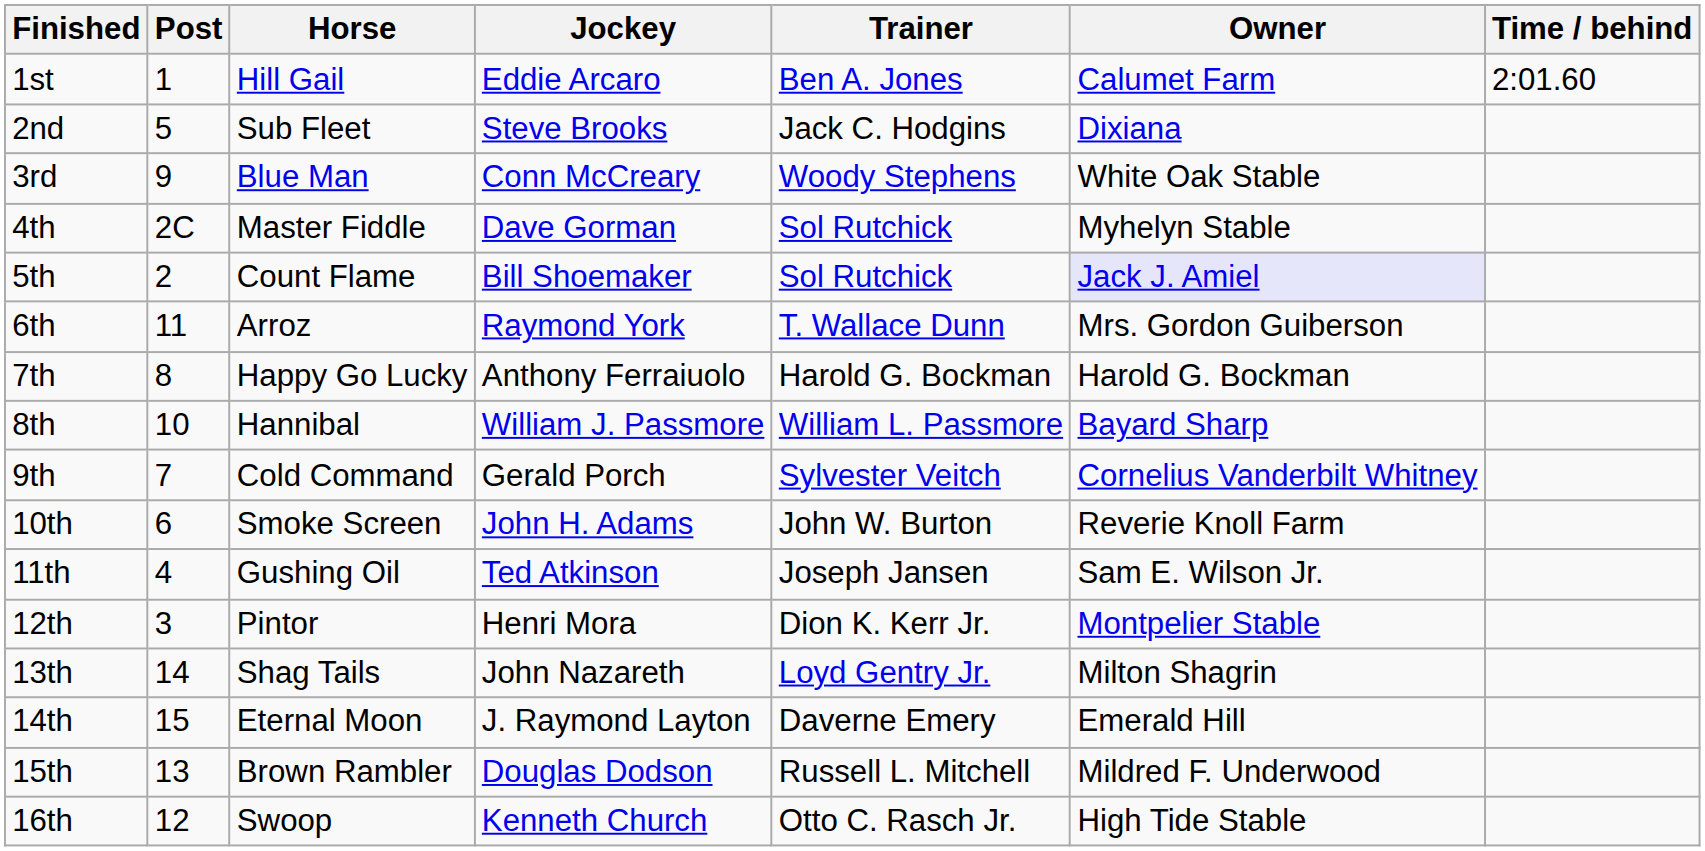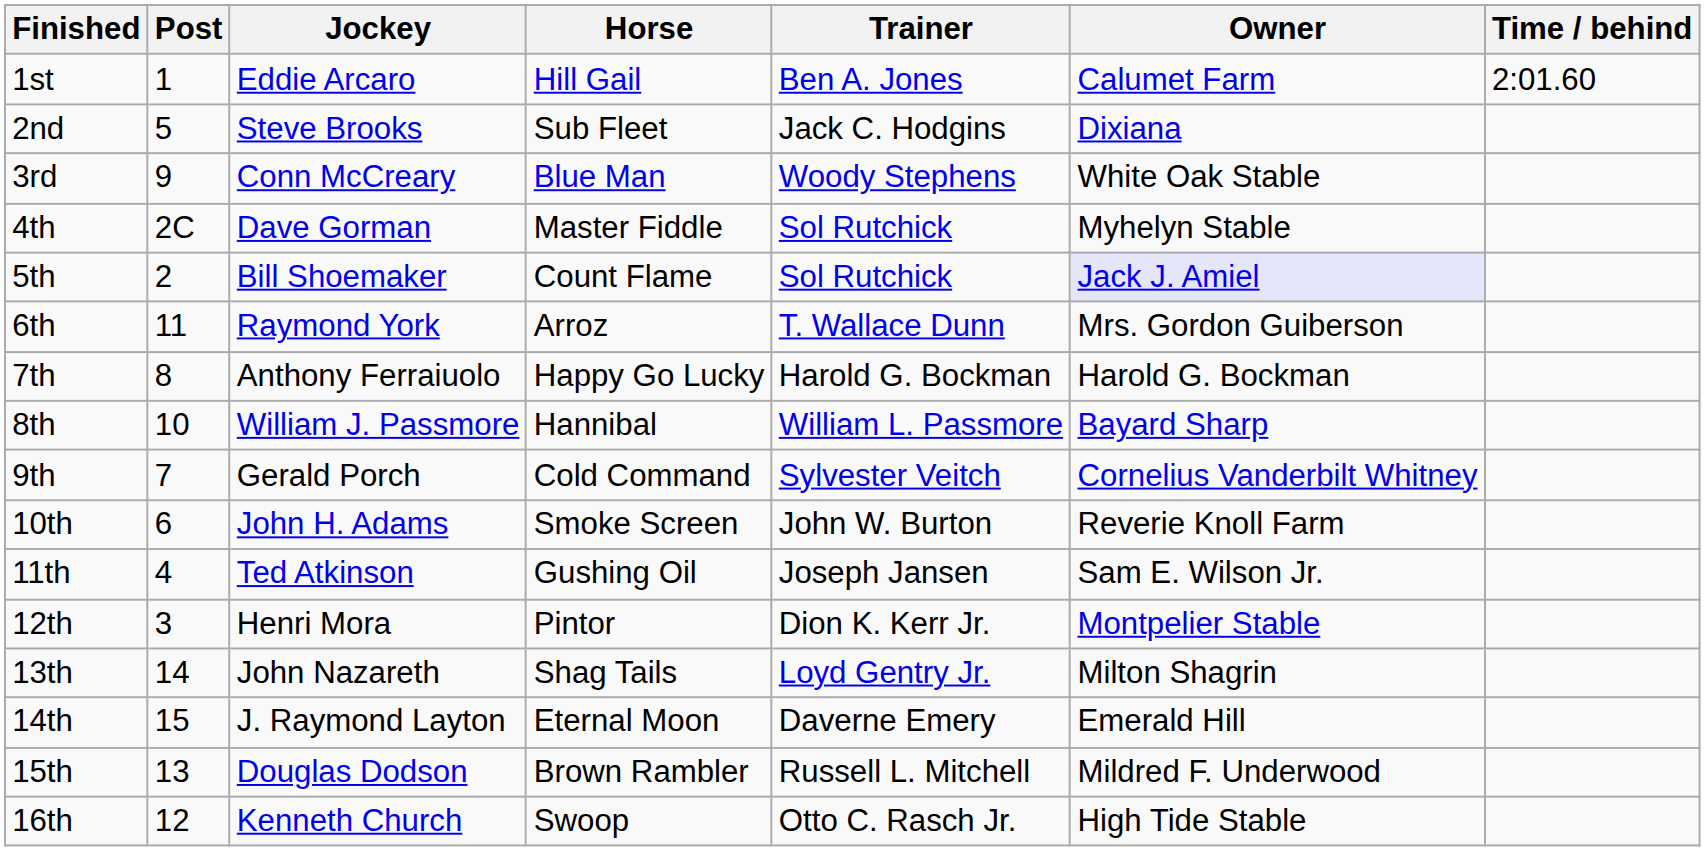 <table class="wikitable">
 <tr>
 <th>Finished</th>
 <th>Post</th>
+<th>Jockey</th>
 <th>Horse</th>
-<th>Jockey</th>
 <th>Trainer</th>
 <th>Owner</th>
 <th>Time / behind</th>
 </tr>
 <tr>
 <td>1st</td>
 <td>1</td>
+<td><a href='#'>Eddie Arcaro</a></td>
 <td><a href='#'>Hill Gail</a></td>
-<td><a href='#'>Eddie Arcaro</a></td>
 <td><a href='#'>Ben A. Jones</a></td>
 <td><a href='#'>Calumet Farm</a></td>
 <td>2:01.60</td>
 </tr>
 <tr>
 <td>2nd</td>
 <td>5</td>
+<td><a href='#'>Steve Brooks</a></td>
 <td>Sub Fleet</td>
-<td><a href='#'>Steve Brooks</a></td>
 <td>Jack C. Hodgins</td>
 <td><a href='#'>Dixiana</a></td>
 <td></td>
 </tr>
 <tr>
 <td>3rd</td>
 <td>9</td>
+<td><a href='#'>Conn McCreary</a></td>
 <td><a href='#'>Blue Man</a></td>
-<td><a href='#'>Conn McCreary</a></td>
 <td><a href='#'>Woody Stephens</a></td>
 <td>White Oak Stable</td>
 <td></td>
 </tr>
 <tr>
 <td>4th</td>
 <td>2C</td>
+<td><a href='#'>Dave Gorman</a></td>
 <td>Master Fiddle</td>
-<td><a href='#'>Dave Gorman</a></td>
 <td><a href='#'>Sol Rutchick</a></td>
 <td>Myhelyn Stable</td>
 <td></td>
 </tr>
 <tr>
 <td>5th</td>
 <td>2</td>
+<td><a href='#'>Bill Shoemaker</a></td>
 <td>Count Flame</td>
-<td><a href='#'>Bill Shoemaker</a></td>
 <td><a href='#'>Sol Rutchick</a></td>
 <td style="background: lavender;"><a href='#'>Jack J. Amiel</a></td>
 <td></td>
 </tr>
 <tr>
 <td>6th</td>
 <td>11</td>
+<td><a href='#'>Raymond York</a></td>
 <td>Arroz</td>
-<td><a href='#'>Raymond York</a></td>
 <td><a href='#'>T. Wallace Dunn</a></td>
 <td>Mrs. Gordon Guiberson</td>
 <td></td>
 </tr>
 <tr>
 <td>7th</td>
 <td>8</td>
+<td>Anthony Ferraiuolo</td>
 <td>Happy Go Lucky</td>
-<td>Anthony Ferraiuolo</td>
 <td>Harold G. Bockman</td>
 <td>Harold G. Bockman</td>
 <td></td>
 </tr>
 <tr>
 <td>8th</td>
 <td>10</td>
+<td><a href='#'>William J. Passmore</a></td>
 <td>Hannibal</td>
-<td><a href='#'>William J. Passmore</a></td>
 <td><a href='#'>William L. Passmore</a></td>
 <td><a href='#'>Bayard Sharp</a></td>
 <td></td>
 </tr>
 <tr>
 <td>9th</td>
 <td>7</td>
+<td>Gerald Porch</td>
 <td>Cold Command</td>
-<td>Gerald Porch</td>
 <td><a href='#'>Sylvester Veitch</a></td>
 <td><a href='#'>Cornelius Vanderbilt Whitney</a></td>
 <td></td>
 </tr>
 <tr>
 <td>10th</td>
 <td>6</td>
+<td><a href='#'>John H. Adams</a></td>
 <td>Smoke Screen</td>
-<td><a href='#'>John H. Adams</a></td>
 <td>John W. Burton</td>
 <td>Reverie Knoll Farm</td>
 <td></td>
 </tr>
 <tr>
 <td>11th</td>
 <td>4</td>
+<td><a href='#'>Ted Atkinson</a></td>
 <td>Gushing Oil</td>
-<td><a href='#'>Ted Atkinson</a></td>
 <td>Joseph Jansen</td>
 <td>Sam E. Wilson Jr.</td>
 <td></td>
 </tr>
 <tr>
 <td>12th</td>
 <td>3</td>
+<td>Henri Mora</td>
 <td>Pintor</td>
-<td>Henri Mora</td>
 <td>Dion K. Kerr Jr.</td>
 <td><a href='#'>Montpelier Stable</a></td>
 <td></td>
 </tr>
 <tr>
 <td>13th</td>
 <td>14</td>
+<td>John Nazareth</td>
 <td>Shag Tails</td>
-<td>John Nazareth</td>
 <td><a href='#'>Loyd Gentry Jr.</a></td>
 <td>Milton Shagrin</td>
 <td></td>
 </tr>
 <tr>
 <td>14th</td>
 <td>15</td>
+<td>J. Raymond Layton</td>
 <td>Eternal Moon</td>
-<td>J. Raymond Layton</td>
 <td>Daverne Emery</td>
 <td>Emerald Hill</td>
 <td></td>
 </tr>
 <tr>
 <td>15th</td>
 <td>13</td>
+<td><a href='#'>Douglas Dodson</a></td>
 <td>Brown Rambler</td>
-<td><a href='#'>Douglas Dodson</a></td>
 <td>Russell L. Mitchell</td>
 <td>Mildred F. Underwood</td>
 <td></td>
 </tr>
 <tr>
 <td>16th</td>
 <td>12</td>
+<td><a href='#'>Kenneth Church</a></td>
 <td>Swoop</td>
-<td><a href='#'>Kenneth Church</a></td>
 <td>Otto C. Rasch Jr.</td>
 <td>High Tide Stable</td>
 <td></td>
 </tr>
 </table>
